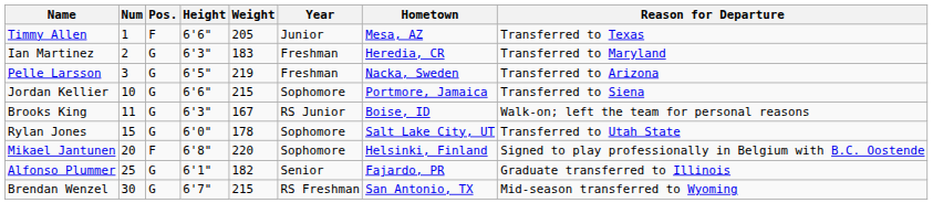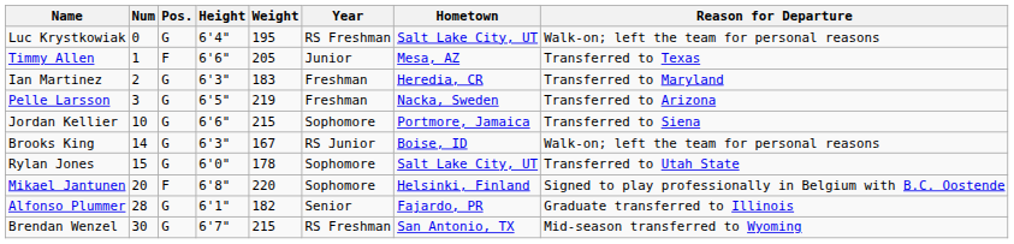 <table class="wikitable sortable" style="font-size:100%;" border="1">
 <tr>
 <th>Name</th>
 <th>Num</th>
 <th>Pos.</th>
 <th>Height</th>
 <th>Weight</th>
 <th>Year</th>
 <th>Hometown</th>
 <th class="unsortable">Reason for Departure</th>
+</tr>
+<tr>
+<td>Luc Krystkowiak</td>
+<td>0</td>
+<td>G</td>
+<td>6'4"</td>
+<td>195</td>
+<td>RS Freshman</td>
+<td><a href='#'>Salt Lake City, UT</a></td>
+<td>Walk-on; left the team for personal reasons</td>
 </tr>
 <tr>
 <td><a href='#'>Timmy Allen</a></td>
 <td>1</td>
 <td>F</td>
 <td>6'6"</td>
 <td>205</td>
 <td>Junior</td>
 <td><a href='#'>Mesa, AZ</a></td>
 <td>Transferred to <a href='#'>Texas</a></td>
 </tr>
 <tr>
 <td>Ian Martinez</td>
 <td>2</td>
 <td>G</td>
 <td>6'3"</td>
 <td>183</td>
 <td>Freshman</td>
 <td><a href='#'>Heredia, CR</a></td>
 <td>Transferred to <a href='#'>Maryland</a></td>
 </tr>
 <tr>
 <td><a href='#'>Pelle Larsson</a></td>
 <td>3</td>
 <td>G</td>
 <td>6'5"</td>
 <td>219</td>
 <td>Freshman</td>
 <td><a href='#'>Nacka, Sweden</a></td>
 <td>Transferred to <a href='#'>Arizona</a></td>
 </tr>
 <tr>
 <td>Jordan Kellier</td>
 <td>10</td>
 <td>G</td>
 <td>6'6"</td>
 <td>215</td>
 <td>Sophomore</td>
 <td><a href='#'>Portmore, Jamaica</a></td>
 <td>Transferred to <a href='#'>Siena</a></td>
 </tr>
 <tr>
 <td>Brooks King</td>
-<td>11</td>
+<td>14</td>
 <td>G</td>
 <td>6'3"</td>
 <td>167</td>
 <td>RS Junior</td>
 <td><a href='#'>Boise, ID</a></td>
 <td>Walk-on; left the team for personal reasons</td>
 </tr>
 <tr>
 <td>Rylan Jones</td>
 <td>15</td>
 <td>G</td>
 <td>6'0"</td>
 <td>178</td>
 <td>Sophomore</td>
 <td><a href='#'>Salt Lake City, UT</a></td>
 <td>Transferred to <a href='#'>Utah State</a></td>
 </tr>
 <tr>
 <td><a href='#'>Mikael Jantunen</a></td>
 <td>20</td>
 <td>F</td>
 <td>6'8"</td>
 <td>220</td>
 <td>Sophomore</td>
 <td><a href='#'>Helsinki, Finland</a></td>
 <td>Signed to play professionally in Belgium with <a href='#'>B.C. Oostende</a></td>
 </tr>
 <tr>
 <td><a href='#'>Alfonso Plummer</a></td>
-<td>25</td>
+<td>28</td>
 <td>G</td>
 <td>6'1"</td>
 <td>182</td>
 <td>Senior</td>
 <td><a href='#'>Fajardo, PR</a></td>
 <td>Graduate transferred to <a href='#'>Illinois</a></td>
 </tr>
 <tr>
 <td>Brendan Wenzel</td>
 <td>30</td>
 <td>G</td>
 <td>6'7"</td>
 <td>215</td>
 <td>RS Freshman</td>
 <td><a href='#'>San Antonio, TX</a></td>
 <td>Mid-season transferred to <a href='#'>Wyoming</a></td>
 </tr>
 </table>
